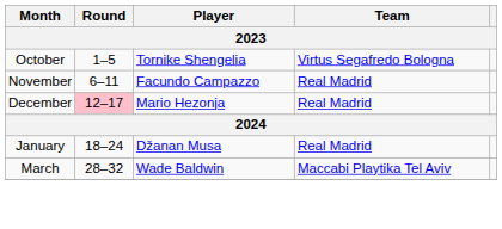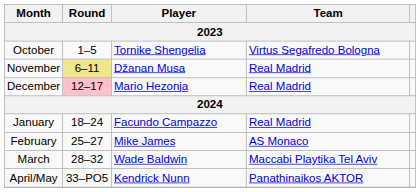 <table class="wikitable" style="text-align: center;">
 <tr>
 <th>Month</th>
 <th style="width:60px;">Round</th>
 <th style="width:180px;">Player</th>
 <th style="width:220px;">Team</th>
 <th></th>
 </tr>
 <tr>
 <th colspan=5>2023</th>
 </tr>
 <tr>
 <td>October</td>
 <td>1–5</td>
 <td align="left"> <a href='#'>Tornike Shengelia</a></td>
 <td align="left"> <a href='#'>Virtus Segafredo Bologna</a></td>
 <td></td>
 </tr>
 <tr>
 <td>November</td>
-<td>6–11</td>
-<td align="left"> <a href='#'>Facundo Campazzo</a></td>
+<td style="background: khaki;">6–11</td>
+<td align="left"> <a href='#'>Džanan Musa</a></td>
 <td align="left"> <a href='#'>Real Madrid</a></td>
 <td></td>
 </tr>
 <tr>
 <td>December</td>
 <td style="background: pink;">12–17</td>
 <td align="left"> <a href='#'>Mario Hezonja</a></td>
 <td align="left"> <a href='#'>Real Madrid</a></td>
 <td></td>
 </tr>
 <tr>
 <th colspan=5>2024</th>
 </tr>
 <tr>
 <td>January</td>
 <td>18–24</td>
-<td align="left"> <a href='#'>Džanan Musa</a></td>
+<td align="left"> <a href='#'>Facundo Campazzo</a></td>
 <td align="left"> <a href='#'>Real Madrid</a></td>
+<td></td>
+</tr>
+<tr>
+<td>February</td>
+<td>25–27</td>
+<td align="left"> <a href='#'>Mike James</a></td>
+<td align="left"> <a href='#'>AS Monaco</a></td>
 <td></td>
 </tr>
 <tr>
 <td>March</td>
 <td>28–32</td>
 <td align="left"> <a href='#'>Wade Baldwin</a></td>
 <td align="left"> <a href='#'>Maccabi Playtika Tel Aviv</a></td>
 <td></td>
 </tr>
 <tr>
+<td>April/May</td>
+<td>33–PO5</td>
+<td align="left"> <a href='#'>Kendrick Nunn</a></td>
+<td align="left"> <a href='#'>Panathinaikos AKTOR</a></td>
+<td></td>
+</tr>
+<tr>
 </tr>
 </table>
